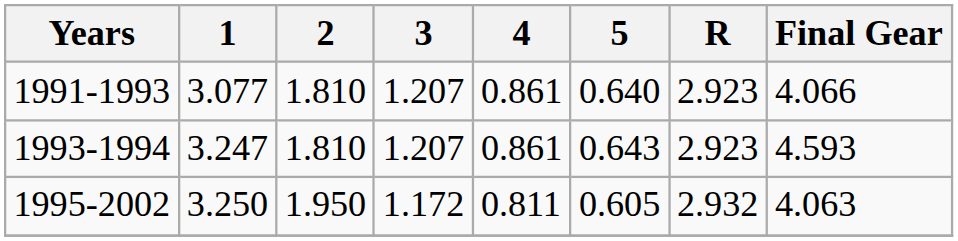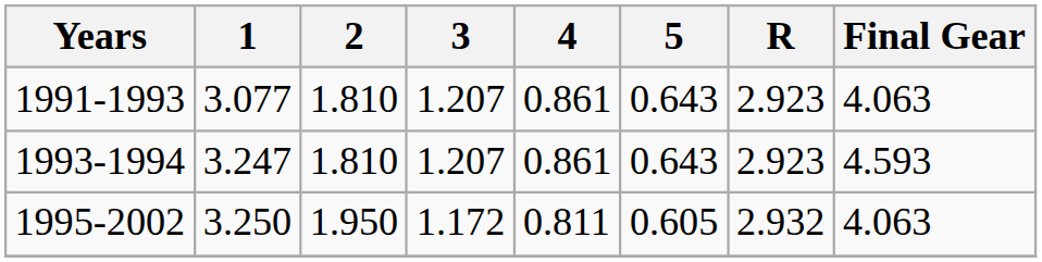 <table class=wikitable>
 <tr>
 <th>Years</th>
 <th>1</th>
 <th>2</th>
 <th>3</th>
 <th>4</th>
 <th>5</th>
 <th>R</th>
 <th>Final Gear</th>
 </tr>
 <tr>
 <td>1991-1993</td>
 <td rowspan=1>3.077</td>
 <td rowspan=1>1.810</td>
 <td rowspan=1>1.207</td>
 <td rowspan=1>0.861</td>
-<td rowspan=1>0.640</td>
+<td rowspan=1>0.643</td>
 <td rowspan=1>2.923</td>
-<td rowspan=1>4.066</td>
+<td rowspan=1>4.063</td>
 </tr>
 <tr>
 <td>1993-1994</td>
 <td rowspan=1>3.247</td>
 <td rowspan=1>1.810</td>
 <td rowspan=1>1.207</td>
 <td rowspan=1>0.861</td>
 <td rowspan=1>0.643</td>
 <td rowspan=1>2.923</td>
 <td rowspan=1>4.593</td>
 </tr>
 <tr>
 <td>1995-2002</td>
 <td rowspan=1>3.250</td>
 <td rowspan=1>1.950</td>
 <td rowspan=1>1.172</td>
 <td rowspan=1>0.811</td>
 <td rowspan=1>0.605</td>
 <td rowspan=1>2.932</td>
 <td rowspan=1>4.063</td>
 </tr>
 <tr>
 </tr>
 </table>
